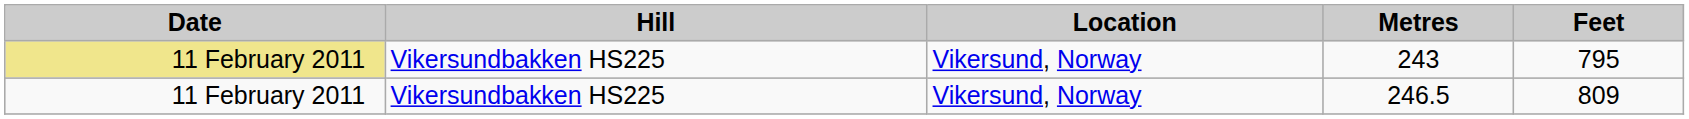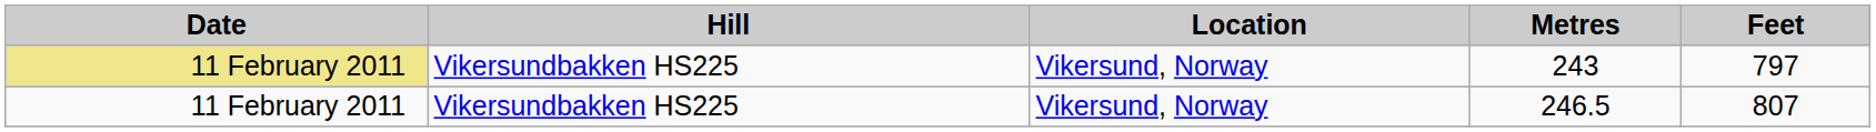 <table class="wikitable sortable" style="text-align:left; line-height:16px; width:68%;">
 <tr>
 <th style="background-color: #ccc;" width="110">Date</th>
 <th style="background-color: #ccc;" width="160">Hill</th>
 <th style="background-color: #ccc;" width="115">Location</th>
 <th style="background-color: #ccc;" width="45">Metres</th>
 <th style="background-color: #ccc;" width="45">Feet</th>
 </tr>
 <tr>
 <td align=right style="background: khaki;">11 February 2011  </td>
 <td><a href='#'>Vikersundbakken</a> HS225</td>
 <td><a href='#'>Vikersund</a>, <a href='#'>Norway</a></td>
 <td align=center>243</td>
-<td align=center>795</td>
+<td align=center>797</td>
 </tr>
 <tr>
 <td align=right>11 February 2011  </td>
 <td><a href='#'>Vikersundbakken</a> HS225</td>
 <td><a href='#'>Vikersund</a>, <a href='#'>Norway</a></td>
 <td align=center>246.5</td>
-<td align=center>809</td>
+<td align=center>807</td>
 </tr>
 </table>
